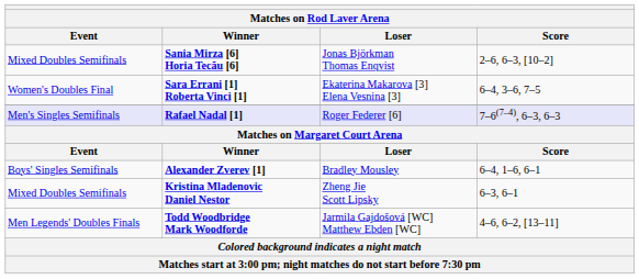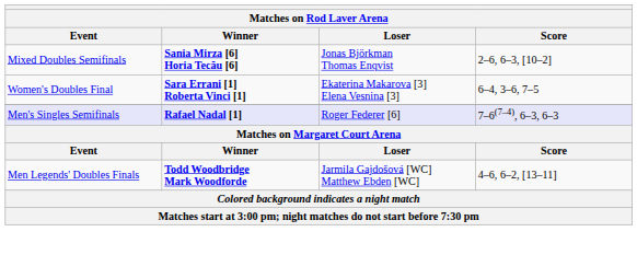 <table class="wikitable collapsible uncollapsed" style="margin:1em auto;">
 <tr>
 <th colspan=4></th>
 </tr>
 <tr>
 <th colspan=4><strong>Matches on <a href='#'>Rod Laver Arena</a></strong></th>
 </tr>
 <tr>
 <th style="width:220px;">Event</th>
 <th style="width:220px;">Winner</th>
 <th style="width:220px;">Loser</th>
 <th style="width:220px;">Score</th>
 </tr>
 <tr>
 <td><a href='#'>Mixed Doubles Semifinals</a></td>
 <td> <strong><a href='#'>Sania Mirza</a> [6] <br>  <a href='#'>Horia Tecău</a> [6]</strong></td>
 <td> <a href='#'>Jonas Björkman</a> <br>  <a href='#'>Thomas Enqvist</a></td>
 <td>2–6, 6–3, [10–2]</td>
 </tr>
 <tr>
 <td><a href='#'>Women's Doubles Final</a></td>
 <td> <strong><a href='#'>Sara Errani</a> [1] <br>  <a href='#'>Roberta Vinci</a> [1]</strong></td>
 <td> <a href='#'>Ekaterina Makarova</a> [3] <br>  <a href='#'>Elena Vesnina</a> [3]</td>
 <td>6–4, 3–6, 7–5</td>
 </tr>
 <tr>
 </tr>
 <tr bgcolor=lavender>
 <td><a href='#'>Men's Singles Semifinals</a></td>
 <td><strong> <a href='#'>Rafael Nadal</a> [1]</strong></td>
 <td> <a href='#'>Roger Federer</a> [6]</td>
 <td>7–6<sup>(7–4)</sup>, 6–3, 6–3</td>
 </tr>
 <tr>
 <th colspan=4><strong>Matches on <a href='#'>Margaret Court Arena</a></strong></th>
 </tr>
 <tr>
 <th style="width:220px;">Event</th>
 <th style="width:220px;">Winner</th>
 <th style="width:220px;">Loser</th>
 <th style="width:220px;">Score</th>
 </tr>
 <tr>
-<td><a href='#'>Boys' Singles Semifinals</a></td>
-<td> <strong><a href='#'>Alexander Zverev</a> [1]</strong></td>
-<td> <a href='#'>Bradley Mousley</a></td>
-<td>6–4, 1–6, 6–1</td>
-</tr>
-<tr>
-<td><a href='#'>Mixed Doubles Semifinals</a></td>
-<td> <strong><a href='#'>Kristina Mladenovic</a> <br>  <a href='#'>Daniel Nestor</a></strong></td>
-<td> <a href='#'>Zheng Jie</a> <br>  <a href='#'>Scott Lipsky</a></td>
-<td>6–3, 6–1</td>
-</tr>
-<tr>
 <td><a href='#'>Men Legends' Doubles Finals</a></td>
 <td> <strong><a href='#'>Todd Woodbridge</a> <br>  <a href='#'>Mark Woodforde</a></strong></td>
 <td> <a href='#'>Jarmila Gajdošová</a> [WC] <br>  <a href='#'>Matthew Ebden</a> [WC]</td>
 <td>4–6, 6–2, [13–11]</td>
 </tr>
 <tr>
 <th colspan=4><em>Colored background indicates a night match</em></th>
 </tr>
 <tr>
 <th colspan=4>Matches start at 3:00 pm; night matches do not start before 7:30 pm</th>
 </tr>
 </table>
